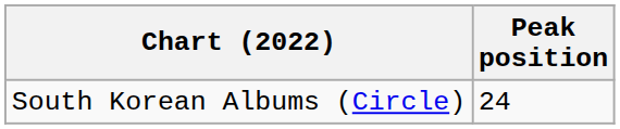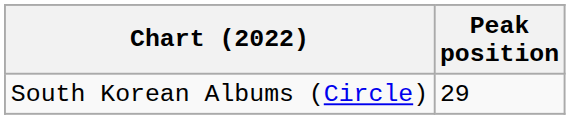 <table class="wikitable">
 <tr>
 <th>Chart (2022)</th>
 <th>Peak<br>position</th>
 </tr>
 <tr>
 <td>South Korean Albums (<a href='#'>Circle</a>)</td>
-<td>24</td>
+<td>29</td>
 </tr>
 </table>
